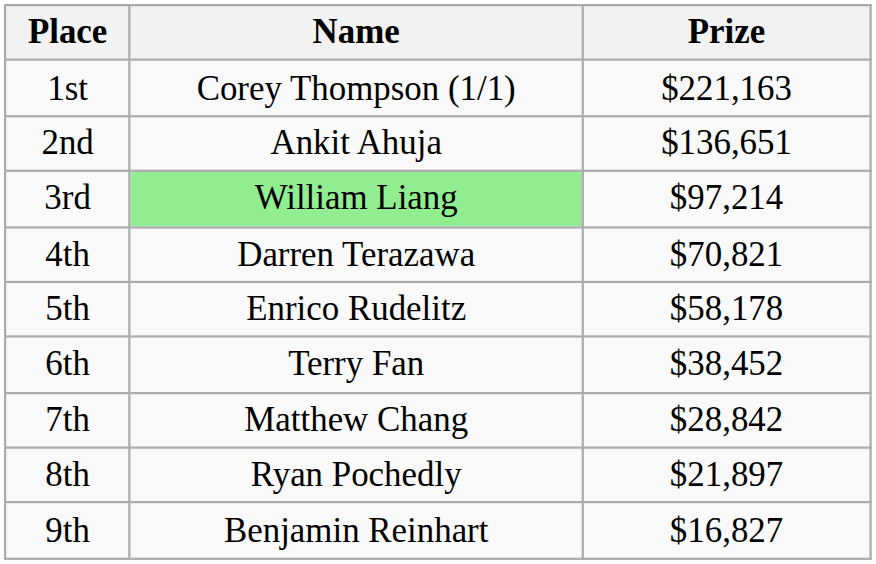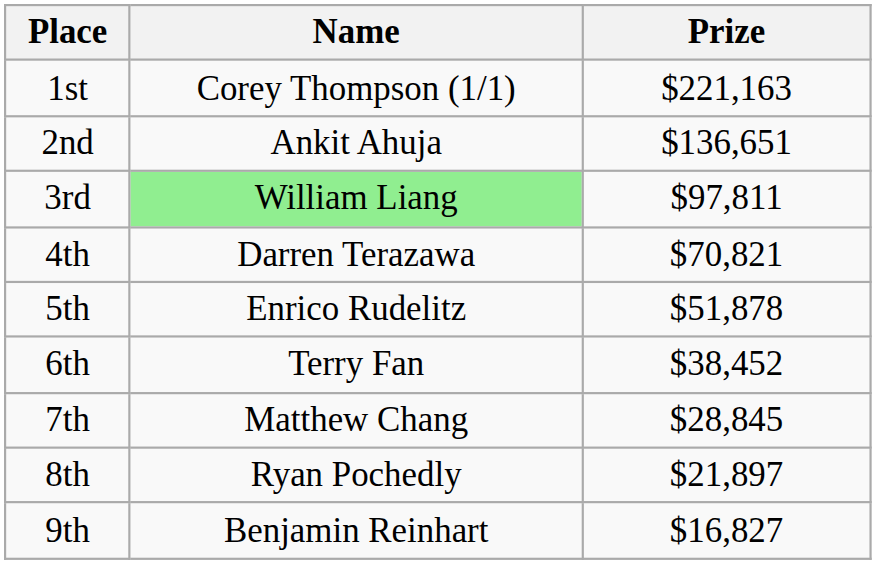 <table class="wikitable">
 <tr>
 <th width="50">Place</th>
 <th width="200">Name</th>
 <th width="125">Prize</th>
 </tr>
 <tr>
 <td align = "center">1st</td>
 <td align = "center">Corey Thompson (1/1)</td>
 <td align = "center">$221,163</td>
 </tr>
 <tr>
 <td align = "center">2nd</td>
 <td align = "center">Ankit Ahuja</td>
 <td align = "center">$136,651</td>
 </tr>
 <tr>
 <td align = "center">3rd</td>
 <td align = "center" style="background: lightgreen;">William Liang</td>
-<td align = "center">$97,214</td>
+<td align = "center">$97,811</td>
 </tr>
 <tr>
 <td align = "center">4th</td>
 <td align = "center">Darren Terazawa</td>
 <td align = "center">$70,821</td>
 </tr>
 <tr>
 <td align = "center">5th</td>
 <td align = "center">Enrico Rudelitz</td>
-<td align = "center">$58,178</td>
+<td align = "center">$51,878</td>
 </tr>
 <tr>
 <td align = "center">6th</td>
 <td align = "center">Terry Fan</td>
 <td align = "center">$38,452</td>
 </tr>
 <tr>
 <td align = "center">7th</td>
 <td align = "center">Matthew Chang</td>
-<td align = "center">$28,842</td>
+<td align = "center">$28,845</td>
 </tr>
 <tr>
 <td align = "center">8th</td>
 <td align = "center">Ryan Pochedly</td>
 <td align = "center">$21,897</td>
 </tr>
 <tr>
 <td align = "center">9th</td>
 <td align = "center">Benjamin Reinhart</td>
 <td align = "center">$16,827</td>
 </tr>
 </table>
